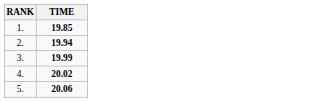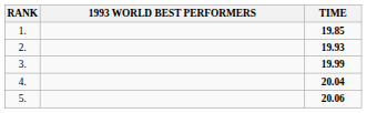 <table class="wikitable" style="border-collapse: collapse; font-size: 90%;">
 <tr>
 <th>RANK</th>
+<th align="center" style="width: 25em">1993 WORLD BEST PERFORMERS</th>
 <th align="center" style="width: 5em">TIME</th>
 </tr>
 <tr>
 <td align="center">1.</td>
+<td></td>
 <td align="center"><strong>19.85</strong></td>
 </tr>
 <tr>
 <td align="center">2.</td>
-<td align="center"><strong>19.94</strong></td>
+<td></td>
+<td align="center"><strong>19.93</strong></td>
 </tr>
 <tr>
 <td align="center">3.</td>
+<td></td>
 <td align="center"><strong>19.99</strong></td>
 </tr>
 <tr>
 <td align="center">4.</td>
-<td align="center"><strong>20.02</strong></td>
+<td></td>
+<td align="center"><strong>20.04</strong></td>
 </tr>
 <tr>
 <td align="center">5.</td>
+<td></td>
 <td align="center"><strong>20.06</strong></td>
 </tr>
 </table>
